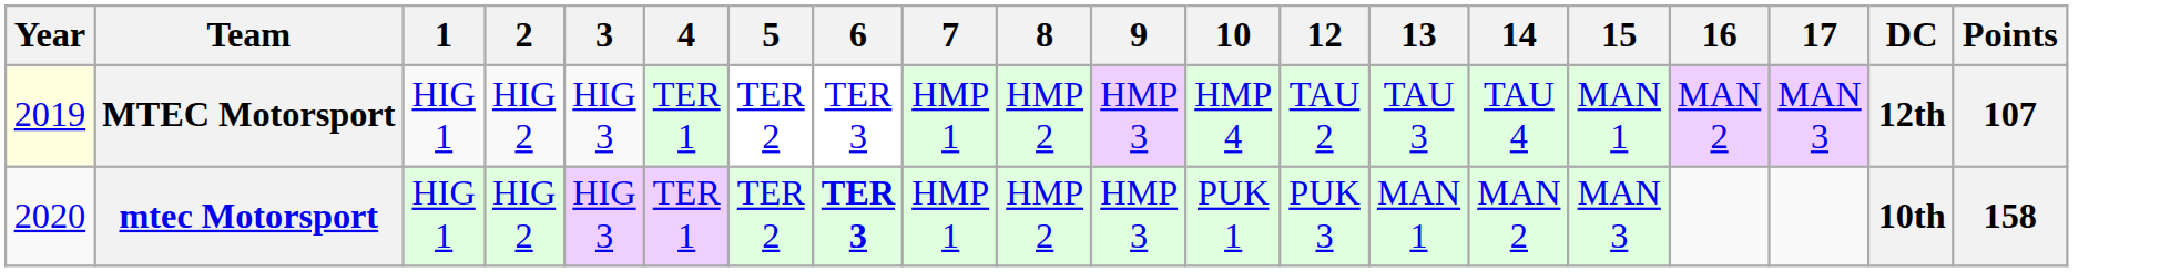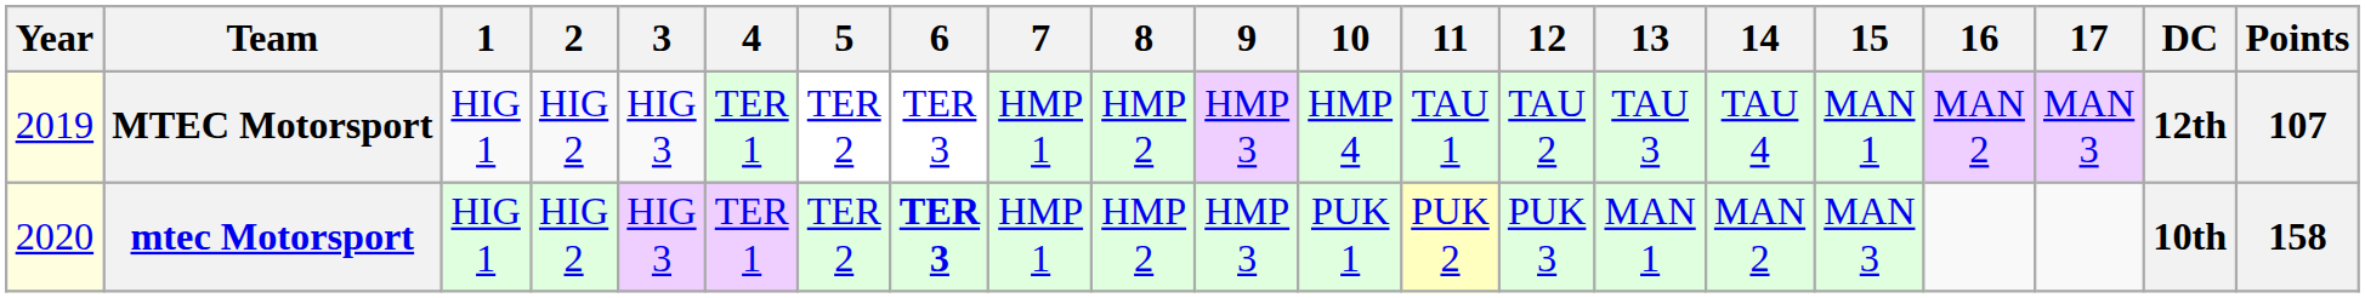 <table class="wikitable" style="text-align:center; font-size:90%">
 <tr>
 <th>Year</th>
 <th>Team</th>
 <th>1</th>
 <th>2</th>
 <th>3</th>
 <th>4</th>
 <th>5</th>
 <th>6</th>
 <th>7</th>
 <th>8</th>
 <th>9</th>
 <th>10</th>
+<th>11</th>
 <th>12</th>
 <th>13</th>
 <th>14</th>
 <th>15</th>
 <th>16</th>
 <th>17</th>
 <th>DC</th>
 <th>Points</th>
 </tr>
 <tr>
 <td style="background: lightyellow;"><a href='#'>2019</a></td>
 <th>MTEC Motorsport</th>
 <td style="background:#;"><a href='#'>HIG<br>1</a></td>
 <td style="background:#;"><a href='#'>HIG<br>2</a></td>
 <td style="background:#;"><a href='#'>HIG<br>3</a></td>
 <td style="background:#DFFFDF;"><a href='#'>TER<br>1</a><br></td>
 <td style="background:#FFFFFF;"><a href='#'>TER<br>2</a><br></td>
 <td style="background:#FFFFFF;"><a href='#'>TER<br>3</a><br></td>
 <td style="background:#DFFFDF;"><a href='#'>HMP<br>1</a><br></td>
 <td style="background:#DFFFDF;"><a href='#'>HMP<br>2</a><br></td>
 <td style="background:#EFCFFF;"><a href='#'>HMP<br>3</a><br></td>
 <td style="background:#DFFFDF;"><a href='#'>HMP<br>4</a><br></td>
+<td style="background:#DFFFDF;"><a href='#'>TAU<br>1</a><br></td>
 <td style="background:#DFFFDF;"><a href='#'>TAU<br>2</a><br></td>
 <td style="background:#DFFFDF;"><a href='#'>TAU<br>3</a><br></td>
 <td style="background:#DFFFDF;"><a href='#'>TAU<br>4</a><br></td>
 <td style="background:#DFFFDF;"><a href='#'>MAN<br>1</a><br></td>
 <td style="background:#EFCFFF;"><a href='#'>MAN<br>2</a><br></td>
 <td style="background:#EFCFFF;"><a href='#'>MAN<br>3</a><br></td>
 <th>12th</th>
 <th>107</th>
 </tr>
 <tr>
-<td><a href='#'>2020</a></td>
+<td style="background: lightyellow;"><a href='#'>2020</a></td>
 <th><a href='#'>mtec Motorsport</a></th>
 <td style="background:#DFFFDF;"><a href='#'>HIG<br>1</a><br></td>
 <td style="background:#DFFFDF;"><a href='#'>HIG<br>2</a><br></td>
 <td style="background:#EFCFFF;"><a href='#'>HIG<br>3</a><br></td>
 <td style="background:#EFCFFF;"><a href='#'>TER<br>1</a><br></td>
 <td style="background:#DFFFDF;"><a href='#'>TER<br>2</a><br></td>
 <td style="background:#DFFFDF;"><strong><a href='#'>TER<br>3</a></strong><br></td>
 <td style="background:#DFFFDF;"><a href='#'>HMP<br>1</a><br></td>
 <td style="background:#DFFFDF;"><a href='#'>HMP<br>2</a><br></td>
 <td style="background:#DFFFDF;"><a href='#'>HMP<br>3</a><br></td>
 <td style="background:#DFFFDF;"><a href='#'>PUK<br>1</a><br></td>
+<td style="background:#FFFFBF;"><a href='#'>PUK<br>2</a><br></td>
 <td style="background:#DFFFDF;"><a href='#'>PUK<br>3</a><br></td>
 <td style="background:#DFFFDF;"><a href='#'>MAN<br>1</a><br></td>
 <td style="background:#DFFFDF;"><a href='#'>MAN<br>2</a><br></td>
 <td style="background:#DFFFDF;"><a href='#'>MAN<br>3</a><br></td>
 <td></td>
 <td></td>
 <th>10th</th>
 <th>158</th>
 </tr>
 </table>
